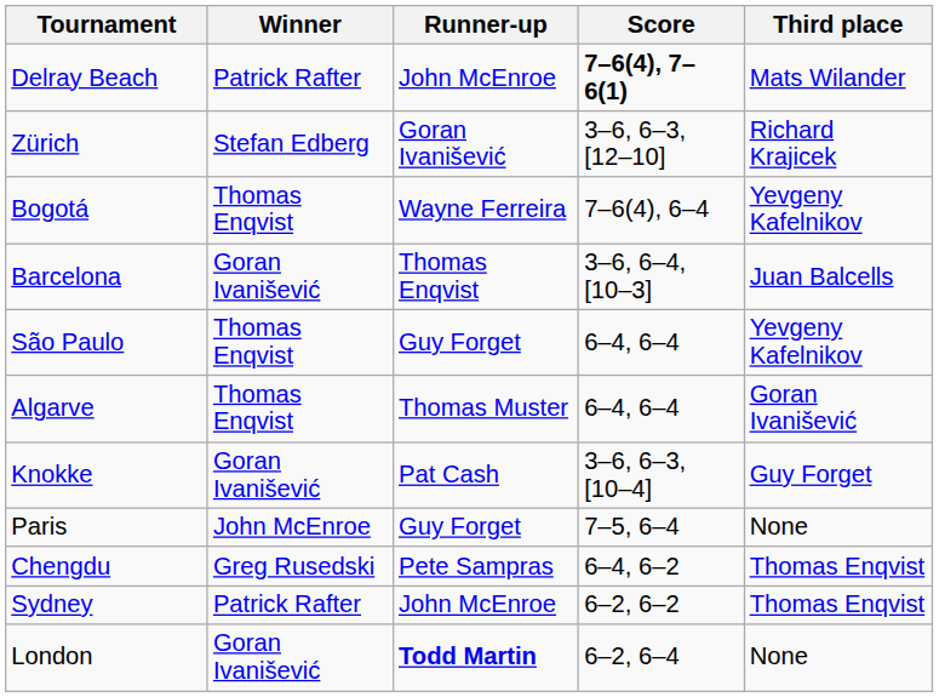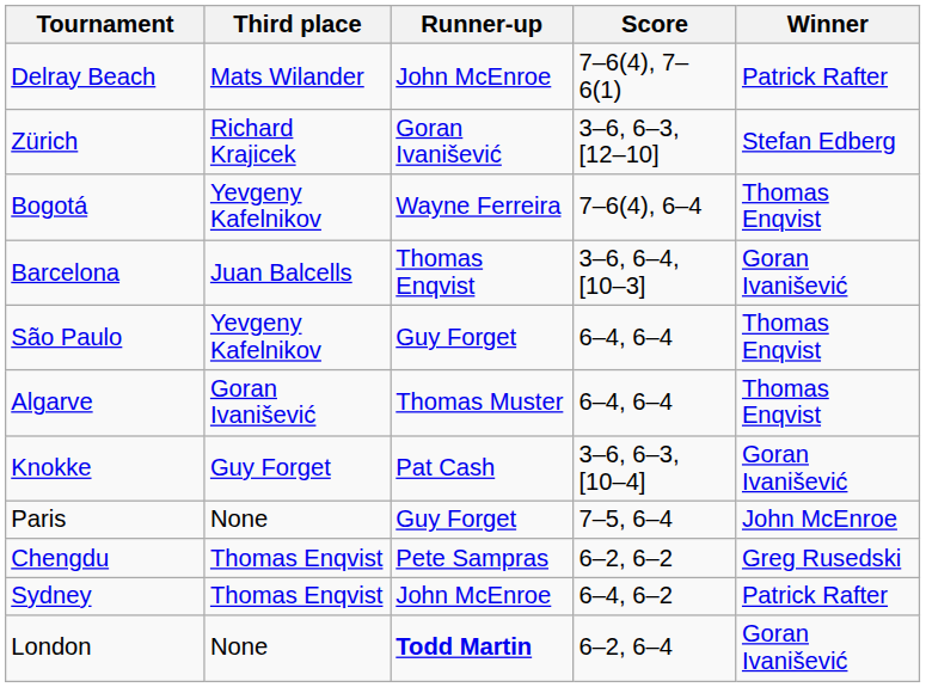 <table class="wikitable">
 <tr>
 <th style="width:160px">Tournament</th>
-<th style="width:160px">Winner</th>
+<th style="width:160px">Third place</th>
 <th style="width:160px">Runner-up</th>
 <th style="width:160px" class="unsortable">Score</th>
-<th style="width:160px">Third place</th>
+<th style="width:160px">Winner</th>
 </tr>
 <tr>
 <td><a href='#'>Delray Beach</a></td>
+<td> <a href='#'>Mats Wilander</a></td>
+<td>  <a href='#'>John McEnroe</a></td>
+<td>7–6(4), 7–6(1)</td>
 <td>  <a href='#'>Patrick Rafter</a></td>
-<td>  <a href='#'>John McEnroe</a></td>
-<td><strong>7–6(4), 7–6(1)</strong></td>
-<td> <a href='#'>Mats Wilander</a></td>
 </tr>
 <tr>
 <td><a href='#'>Zürich</a></td>
-<td> <a href='#'>Stefan Edberg</a></td>
+<td> <a href='#'>Richard Krajicek</a></td>
 <td> <a href='#'>Goran Ivanišević</a></td>
 <td>3–6, 6–3, [12–10]</td>
-<td> <a href='#'>Richard Krajicek</a></td>
+<td> <a href='#'>Stefan Edberg</a></td>
 </tr>
 <tr>
 <td><a href='#'>Bogotá</a></td>
-<td> <a href='#'>Thomas Enqvist</a></td>
+<td> <a href='#'>Yevgeny Kafelnikov</a></td>
 <td> <a href='#'>Wayne Ferreira</a></td>
 <td>7–6(4), 6–4</td>
-<td> <a href='#'>Yevgeny Kafelnikov</a></td>
+<td> <a href='#'>Thomas Enqvist</a></td>
 </tr>
 <tr>
 <td><a href='#'>Barcelona</a></td>
-<td> <a href='#'>Goran Ivanišević</a></td>
+<td> <a href='#'>Juan Balcells</a></td>
 <td> <a href='#'>Thomas Enqvist</a></td>
 <td>3–6, 6–4, [10–3]</td>
-<td> <a href='#'>Juan Balcells</a></td>
+<td> <a href='#'>Goran Ivanišević</a></td>
 </tr>
 <tr>
 <td><a href='#'>São Paulo</a></td>
-<td> <a href='#'>Thomas Enqvist</a></td>
+<td> <a href='#'>Yevgeny Kafelnikov</a></td>
 <td> <a href='#'>Guy Forget</a></td>
 <td>6–4, 6–4</td>
-<td> <a href='#'>Yevgeny Kafelnikov</a></td>
+<td> <a href='#'>Thomas Enqvist</a></td>
 </tr>
 <tr>
 <td><a href='#'>Algarve</a></td>
-<td> <a href='#'>Thomas Enqvist</a></td>
+<td> <a href='#'>Goran Ivanišević</a></td>
 <td> <a href='#'>Thomas Muster</a></td>
 <td>6–4, 6–4</td>
+<td> <a href='#'>Thomas Enqvist</a></td>
+</tr>
+<tr>
+<td><a href='#'>Knokke</a></td>
+<td> <a href='#'>Guy Forget</a></td>
+<td> <a href='#'>Pat Cash</a></td>
+<td>3–6, 6–3, [10–4]</td>
 <td> <a href='#'>Goran Ivanišević</a></td>
 </tr>
 <tr>
-<td><a href='#'>Knokke</a></td>
-<td> <a href='#'>Goran Ivanišević</a></td>
-<td> <a href='#'>Pat Cash</a></td>
-<td>3–6, 6–3, [10–4]</td>
-<td> <a href='#'>Guy Forget</a></td>
-</tr>
-<tr>
 <td>Paris</td>
-<td> <a href='#'>John McEnroe</a></td>
+<td>None</td>
 <td> <a href='#'>Guy Forget</a></td>
 <td>7–5, 6–4</td>
-<td>None</td>
+<td> <a href='#'>John McEnroe</a></td>
 </tr>
 <tr>
 <td><a href='#'>Chengdu</a></td>
+<td> <a href='#'>Thomas Enqvist</a></td>
+<td> <a href='#'>Pete Sampras</a></td>
+<td>6–2, 6–2</td>
 <td> <a href='#'>Greg Rusedski</a></td>
-<td> <a href='#'>Pete Sampras</a></td>
-<td>6–4, 6–2</td>
-<td> <a href='#'>Thomas Enqvist</a></td>
 </tr>
 <tr>
 <td><a href='#'>Sydney</a></td>
+<td> <a href='#'>Thomas Enqvist</a></td>
+<td> <a href='#'>John McEnroe</a></td>
+<td>6–4, 6–2</td>
 <td> <a href='#'>Patrick Rafter</a></td>
-<td> <a href='#'>John McEnroe</a></td>
-<td>6–2, 6–2</td>
-<td> <a href='#'>Thomas Enqvist</a></td>
 </tr>
 <tr>
 <td>London</td>
-<td> <a href='#'>Goran Ivanišević</a></td>
+<td>None</td>
 <td><strong> <a href='#'>Todd Martin</a></strong></td>
 <td>6–2, 6–4</td>
-<td>None</td>
+<td> <a href='#'>Goran Ivanišević</a></td>
 </tr>
 </table>
